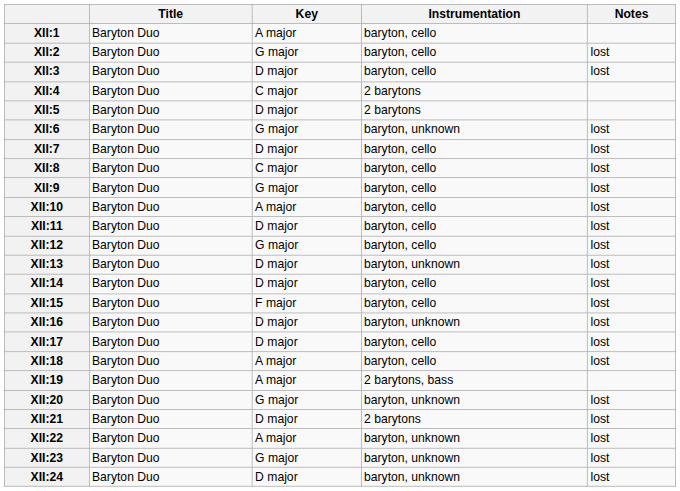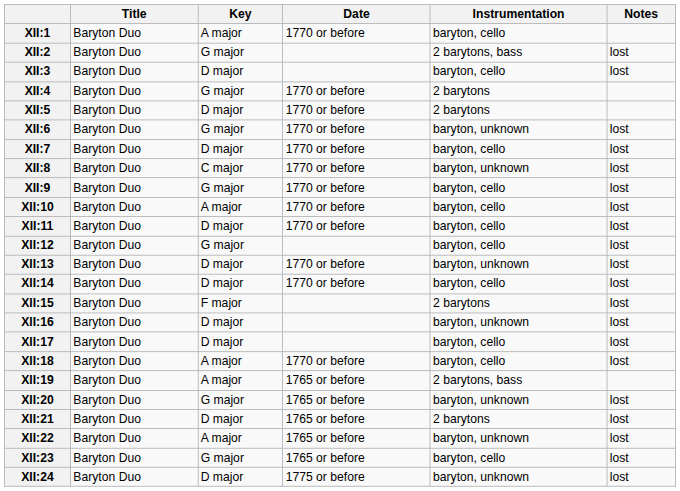 <table class="wikitable sortable" style="text-align: left" width=100%>
 <tr>
 <th scope="col"><a href='#'></a></th>
 <th scope="col">Title</th>
 <th scope="col">Key</th>
+<th scope="col">Date</th>
 <th scope="col">Instrumentation</th>
 <th scope="col">Notes</th>
 </tr>
 <tr>
 <th scope="row">XII:1</th>
 <td>Baryton Duo</td>
 <td>A major</td>
+<td>1770 or before</td>
 <td>baryton, cello</td>
 <td></td>
 </tr>
 <tr>
 <th scope="row">XII:2</th>
 <td>Baryton Duo</td>
 <td>G major</td>
-<td>baryton, cello</td>
+<td></td>
+<td>2 barytons, bass</td>
 <td>lost</td>
 </tr>
 <tr>
 <th scope="row">XII:3</th>
 <td>Baryton Duo</td>
 <td>D major</td>
+<td></td>
 <td>baryton, cello</td>
 <td>lost</td>
 </tr>
 <tr>
 <th scope="row">XII:4</th>
 <td>Baryton Duo</td>
-<td>C major</td>
+<td>G major</td>
+<td>1770 or before</td>
 <td>2 barytons</td>
 <td></td>
 </tr>
 <tr>
 <th scope="row">XII:5</th>
 <td>Baryton Duo</td>
 <td>D major</td>
+<td>1770 or before</td>
 <td>2 barytons</td>
 <td></td>
 </tr>
 <tr>
 <th scope="row">XII:6</th>
 <td>Baryton Duo</td>
 <td>G major</td>
+<td>1770 or before</td>
 <td>baryton, unknown</td>
 <td>lost</td>
 </tr>
 <tr>
 <th scope="row">XII:7</th>
 <td>Baryton Duo</td>
 <td>D major</td>
+<td>1770 or before</td>
 <td>baryton, cello</td>
 <td>lost</td>
 </tr>
 <tr>
 <th scope="row">XII:8</th>
 <td>Baryton Duo</td>
 <td>C major</td>
-<td>baryton, cello</td>
+<td>1770 or before</td>
+<td>baryton, unknown</td>
 <td>lost</td>
 </tr>
 <tr>
 <th scope="row">XII:9</th>
 <td>Baryton Duo</td>
 <td>G major</td>
+<td>1770 or before</td>
 <td>baryton, cello</td>
 <td>lost</td>
 </tr>
 <tr>
 <th scope="row">XII:10</th>
 <td>Baryton Duo</td>
 <td>A major</td>
+<td>1770 or before</td>
 <td>baryton, cello</td>
 <td>lost</td>
 </tr>
 <tr>
 <th scope="row">XII:11</th>
 <td>Baryton Duo</td>
 <td>D major</td>
+<td>1770 or before</td>
 <td>baryton, cello</td>
 <td>lost</td>
 </tr>
 <tr>
 <th scope="row">XII:12</th>
 <td>Baryton Duo</td>
 <td>G major</td>
+<td></td>
 <td>baryton, cello</td>
 <td>lost</td>
 </tr>
 <tr>
 <th scope="row">XII:13</th>
 <td>Baryton Duo</td>
 <td>D major</td>
+<td>1770 or before</td>
 <td>baryton, unknown</td>
 <td>lost</td>
 </tr>
 <tr>
 <th scope="row">XII:14</th>
 <td>Baryton Duo</td>
 <td>D major</td>
+<td>1770 or before</td>
 <td>baryton, cello</td>
 <td>lost</td>
 </tr>
 <tr>
 <th scope="row">XII:15</th>
 <td>Baryton Duo</td>
 <td>F major</td>
-<td>baryton, cello</td>
+<td></td>
+<td>2 barytons</td>
 <td>lost</td>
 </tr>
 <tr>
 <th scope="row">XII:16</th>
 <td>Baryton Duo</td>
 <td>D major</td>
+<td></td>
 <td>baryton, unknown</td>
 <td>lost</td>
 </tr>
 <tr>
 <th scope="row">XII:17</th>
 <td>Baryton Duo</td>
 <td>D major</td>
+<td></td>
 <td>baryton, cello</td>
 <td>lost</td>
 </tr>
 <tr>
 <th scope="row">XII:18</th>
 <td>Baryton Duo</td>
 <td>A major</td>
+<td>1770 or before</td>
 <td>baryton, cello</td>
 <td>lost</td>
 </tr>
 <tr>
 <th scope="row">XII:19</th>
 <td>Baryton Duo</td>
 <td>A major</td>
+<td>1765 or before</td>
 <td>2 barytons, bass</td>
 <td></td>
 </tr>
 <tr>
 <th scope="row">XII:20</th>
 <td>Baryton Duo</td>
 <td>G major</td>
+<td>1765 or before</td>
 <td>baryton, unknown</td>
 <td>lost</td>
 </tr>
 <tr>
 <th scope="row">XII:21</th>
 <td>Baryton Duo</td>
 <td>D major</td>
+<td>1765 or before</td>
 <td>2 barytons</td>
 <td>lost</td>
 </tr>
 <tr>
 <th scope="row">XII:22</th>
 <td>Baryton Duo</td>
 <td>A major</td>
+<td>1765 or before</td>
 <td>baryton, unknown</td>
 <td>lost</td>
 </tr>
 <tr>
 <th scope="row">XII:23</th>
 <td>Baryton Duo</td>
 <td>G major</td>
-<td>baryton, unknown</td>
+<td>1765 or before</td>
+<td>baryton, cello</td>
 <td>lost</td>
 </tr>
 <tr>
 <th scope="row">XII:24</th>
 <td>Baryton Duo</td>
 <td>D major</td>
+<td>1775 or before</td>
 <td>baryton, unknown</td>
 <td>lost</td>
 </tr>
 </table>
